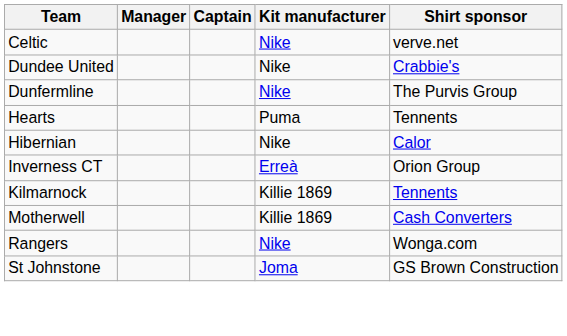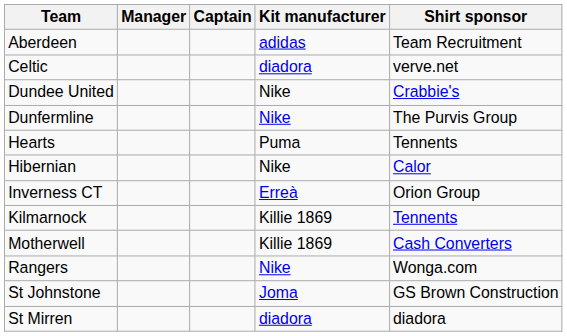 <table class="wikitable sortable">
 <tr>
 <th>Team</th>
 <th>Manager</th>
 <th>Captain</th>
 <th>Kit manufacturer</th>
 <th>Shirt sponsor</th>
 </tr>
 <tr>
+<td>Aberdeen</td>
+<td></td>
+<td></td>
+<td><a href='#'>adidas</a></td>
+<td>Team Recruitment</td>
+</tr>
+<tr>
 <td>Celtic</td>
 <td></td>
 <td></td>
-<td><a href='#'>Nike</a></td>
+<td><a href='#'>diadora</a></td>
 <td>verve.net</td>
 </tr>
 <tr>
 <td>Dundee United</td>
 <td></td>
 <td></td>
 <td>Nike</td>
 <td><a href='#'>Crabbie's</a></td>
 </tr>
 <tr>
 <td>Dunfermline</td>
 <td></td>
 <td></td>
 <td><a href='#'>Nike</a></td>
 <td>The Purvis Group</td>
 </tr>
 <tr>
 <td>Hearts</td>
 <td></td>
 <td></td>
 <td>Puma</td>
 <td>Tennents</td>
 </tr>
 <tr>
 <td>Hibernian</td>
 <td></td>
 <td></td>
 <td>Nike</td>
 <td><a href='#'>Calor</a></td>
 </tr>
 <tr>
 <td>Inverness CT</td>
 <td></td>
 <td></td>
 <td><a href='#'>Erreà</a></td>
 <td>Orion Group</td>
 </tr>
 <tr>
 <td>Kilmarnock</td>
 <td></td>
 <td></td>
 <td>Killie 1869</td>
 <td><a href='#'>Tennents</a></td>
 </tr>
 <tr>
 <td>Motherwell</td>
 <td></td>
 <td></td>
 <td>Killie 1869</td>
 <td><a href='#'>Cash Converters</a></td>
 </tr>
 <tr>
 <td>Rangers</td>
 <td></td>
 <td></td>
 <td><a href='#'>Nike</a></td>
 <td>Wonga.com</td>
 </tr>
 <tr>
 <td>St Johnstone</td>
 <td></td>
 <td></td>
 <td><a href='#'>Joma</a></td>
 <td>GS Brown Construction</td>
 </tr>
+<tr>
+<td>St Mirren</td>
+<td></td>
+<td></td>
+<td><a href='#'>diadora</a></td>
+<td>diadora</td>
+</tr>
 </table>
